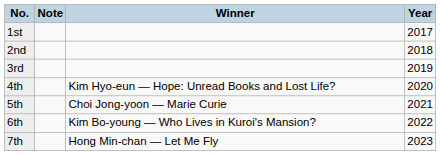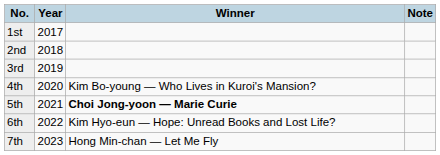 <table class="wikitable" style="width:600px">
 <tr>
 <th style="background:#BED5E1;">No.</th>
+<th style="background:#BED5E1;" width="30">Year</th>
+<th style="background:#BED5E1;">Winner</th>
 <th style="background:#BED5E1;" width="30">Note</th>
-<th style="background:#BED5E1;">Winner</th>
-<th style="background:#BED5E1;" width="30">Year</th>
 </tr>
 <tr>
 <td style="background:#eeeeee">1st</td>
+<td>2017</td>
 <td></td>
 <td></td>
-<td>2017</td>
 </tr>
 <tr>
 <td style="background:#eeeeee">2nd</td>
+<td>2018</td>
 <td></td>
 <td></td>
-<td>2018</td>
 </tr>
 <tr>
 <td style="background:#eeeeee">3rd</td>
+<td>2019</td>
 <td></td>
 <td></td>
-<td>2019</td>
 </tr>
 <tr>
 <td style="background:#eeeeee">4th</td>
+<td>2020</td>
+<td>Kim Bo-young — Who Lives in Kuroi's Mansion?</td>
 <td></td>
-<td>Kim Hyo-eun — Hope: Unread Books and Lost Life?</td>
-<td>2020</td>
 </tr>
 <tr>
 <td style="background:#eeeeee">5th</td>
+<td>2021</td>
+<td><strong>Choi Jong-yoon — Marie Curie</strong></td>
 <td></td>
-<td>Choi Jong-yoon — Marie Curie</td>
-<td>2021</td>
 </tr>
 <tr>
 <td style="background:#eeeeee">6th</td>
+<td>2022</td>
+<td>Kim Hyo-eun — Hope: Unread Books and Lost Life?</td>
 <td></td>
-<td>Kim Bo-young — Who Lives in Kuroi's Mansion?</td>
-<td>2022</td>
 </tr>
 <tr>
 <td style="background:#eeeeee">7th</td>
+<td>2023</td>
+<td>Hong Min-chan — Let Me Fly</td>
 <td></td>
-<td>Hong Min-chan — Let Me Fly</td>
-<td>2023</td>
 </tr>
 </table>
